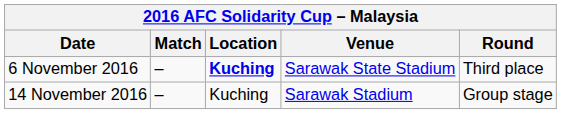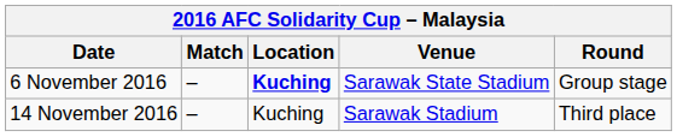 <table class="wikitable">
 <tr>
 <th colspan="5"><a href='#'>2016 AFC Solidarity Cup</a> – Malaysia</th>
 </tr>
 <tr>
 <th>Date</th>
 <th>Match</th>
 <th>Location</th>
 <th>Venue</th>
 <th>Round</th>
 </tr>
 <tr>
 <td>6 November 2016</td>
 <td> – </td>
 <td><strong><a href='#'>Kuching</a></strong></td>
 <td><a href='#'>Sarawak State Stadium</a></td>
-<td>Third place</td>
+<td>Group stage</td>
 </tr>
 <tr>
 <td>14 November 2016</td>
 <td> – </td>
 <td>Kuching</td>
 <td><a href='#'>Sarawak Stadium</a></td>
-<td>Group stage</td>
+<td>Third place</td>
 </tr>
 </table>
